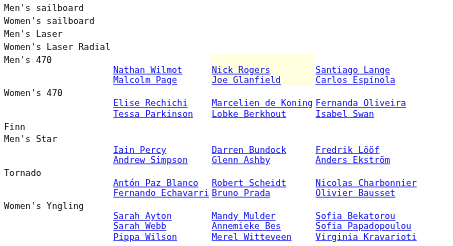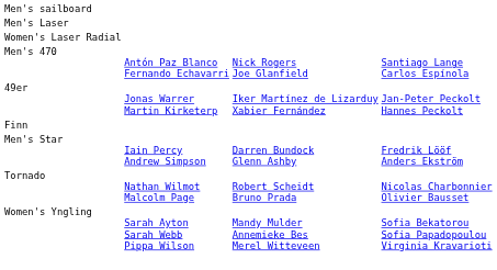 <table>
 <tr>
 <td>Men's sailboard<br></td>
-<td></td>
-<td></td>
-<td></td>
-</tr>
-<tr>
-<td>Women's sailboard<br></td>
 <td></td>
 <td></td>
 <td></td>
 </tr>
 <tr>
 <td>Men's Laser<br></td>
 <td></td>
 <td></td>
 <td></td>
 </tr>
 <tr>
 <td>Women's Laser Radial<br></td>
 <td></td>
 <td></td>
 <td></td>
 </tr>
 <tr valign="top">
 <td>Men's 470<br></td>
-<td><br><a href='#'>Nathan Wilmot</a><br><a href='#'>Malcolm Page</a></td>
-<td style="background: lightyellow;"><br><a href='#'>Nick Rogers</a><br><a href='#'>Joe Glanfield</a></td>
+<td><br><a href='#'>Antón Paz Blanco</a><br><a href='#'>Fernando Echavarri</a></td>
+<td><br><a href='#'>Nick Rogers</a><br><a href='#'>Joe Glanfield</a></td>
 <td><br><a href='#'>Santiago Lange</a><br><a href='#'>Carlos Espínola</a></td>
 </tr>
 <tr valign="top">
-<td>Women's 470<br></td>
-<td><br><a href='#'>Elise Rechichi</a><br><a href='#'>Tessa Parkinson</a></td>
-<td><br><a href='#'>Marcelien de Koning</a><br><a href='#'>Lobke Berkhout</a></td>
-<td><br><a href='#'>Fernanda Oliveira</a><br><a href='#'>Isabel Swan</a></td>
+<td>49er<br></td>
+<td><br><a href='#'>Jonas Warrer</a><br><a href='#'>Martin Kirketerp</a></td>
+<td><br><a href='#'>Iker Martínez de Lizarduy</a><br><a href='#'>Xabier Fernández</a></td>
+<td><br><a href='#'>Jan-Peter Peckolt</a><br><a href='#'>Hannes Peckolt</a></td>
 </tr>
 <tr valign="top">
 <td>Finn<br></td>
 <td></td>
 <td></td>
 <td></td>
 </tr>
 <tr valign="top">
 <td>Men's Star<br></td>
 <td><br><a href='#'>Iain Percy</a><br><a href='#'>Andrew Simpson</a></td>
 <td><br><a href='#'>Darren Bundock</a><br><a href='#'>Glenn Ashby</a></td>
 <td><br><a href='#'>Fredrik Lööf</a><br><a href='#'>Anders Ekström</a></td>
 </tr>
 <tr valign="top">
 <td>Tornado<br></td>
-<td><br><a href='#'>Antón Paz Blanco</a><br><a href='#'>Fernando Echavarri</a></td>
+<td><br><a href='#'>Nathan Wilmot</a><br><a href='#'>Malcolm Page</a></td>
 <td><br><a href='#'>Robert Scheidt</a><br><a href='#'>Bruno Prada</a></td>
 <td><br><a href='#'>Nicolas Charbonnier</a><br><a href='#'>Olivier Bausset</a></td>
 </tr>
 <tr valign="top">
 <td>Women's Yngling<br></td>
 <td><br><a href='#'>Sarah Ayton</a><br><a href='#'>Sarah Webb</a><br><a href='#'>Pippa Wilson</a></td>
 <td><br><a href='#'>Mandy Mulder</a><br><a href='#'>Annemieke Bes</a><br><a href='#'>Merel Witteveen</a></td>
 <td><br><a href='#'>Sofia Bekatorou</a><br><a href='#'>Sofia Papadopoulou</a><br><a href='#'>Virginia Kravarioti</a></td>
 </tr>
 </table>
